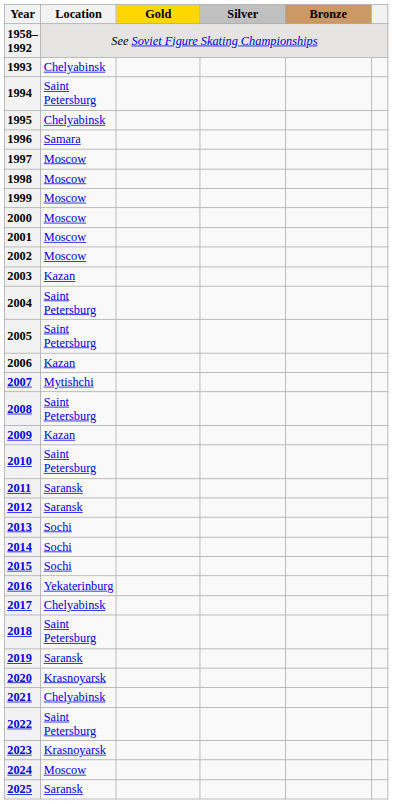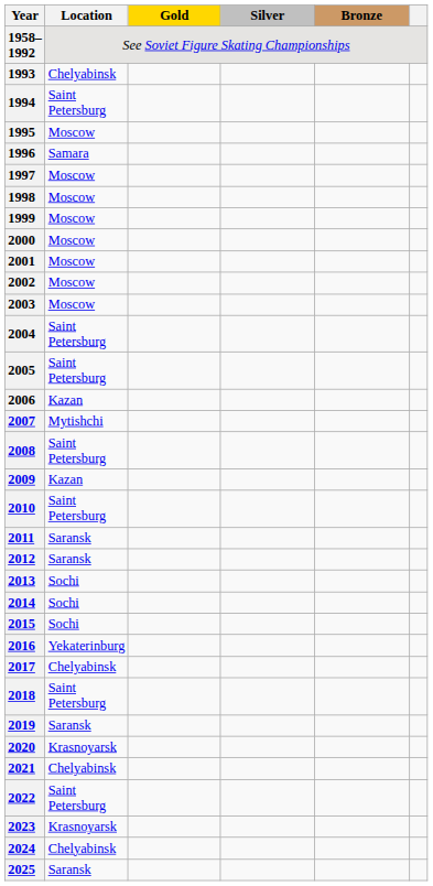 <table class="wikitable unsortable" style="text-align:left; width:80%">
 <tr>
 <th scope="col" style="text-align:center; width:5%">Year</th>
 <th scope="col" style="text-align:center; width:15%">Location</th>
 <td scope="col" style="text-align:center; width:25%; background:gold"><strong>Gold</strong></td>
 <td scope="col" style="text-align:center; width:25%; background:silver"><strong>Silver</strong></td>
 <td scope="col" style="text-align:center; width:25%; background:#c96"><strong>Bronze</strong></td>
 <th scope="col" style="text-align:center; width:5%"></th>
 </tr>
 <tr>
 <th scope="row" style="text-align:left">1958–1992</th>
 <td colspan="5" align="center" bgcolor="e5e4e2"><em>See <a href='#'>Soviet Figure Skating Championships</a></em></td>
 </tr>
 <tr>
 <th scope="row" style="text-align:left">1993</th>
 <td><a href='#'>Chelyabinsk</a></td>
 <td></td>
 <td></td>
 <td></td>
 <td></td>
 </tr>
 <tr>
 <th scope="row" style="text-align:left">1994</th>
 <td><a href='#'>Saint Petersburg</a></td>
 <td></td>
 <td></td>
 <td></td>
 <td></td>
 </tr>
 <tr>
 <th scope="row" style="text-align:left">1995</th>
-<td><a href='#'>Chelyabinsk</a></td>
+<td><a href='#'>Moscow</a></td>
 <td></td>
 <td></td>
 <td></td>
 <td></td>
 </tr>
 <tr>
 <th scope="row" style="text-align:left">1996</th>
 <td><a href='#'>Samara</a></td>
 <td></td>
 <td></td>
 <td></td>
 <td></td>
 </tr>
 <tr>
 <th scope="row" style="text-align:left">1997</th>
 <td><a href='#'>Moscow</a></td>
 <td></td>
 <td></td>
 <td></td>
 <td></td>
 </tr>
 <tr>
 <th scope="row" style="text-align:left">1998</th>
 <td><a href='#'>Moscow</a></td>
 <td></td>
 <td></td>
 <td></td>
 <td></td>
 </tr>
 <tr>
 <th scope="row" style="text-align:left">1999</th>
 <td><a href='#'>Moscow</a></td>
 <td></td>
 <td></td>
 <td></td>
 <td></td>
 </tr>
 <tr>
 <th scope="row" style="text-align:left">2000</th>
 <td><a href='#'>Moscow</a></td>
 <td></td>
 <td></td>
 <td></td>
 <td></td>
 </tr>
 <tr>
 <th scope="row" style="text-align:left">2001</th>
 <td><a href='#'>Moscow</a></td>
 <td></td>
 <td></td>
 <td></td>
 <td></td>
 </tr>
 <tr>
 <th scope="row" style="text-align:left">2002</th>
 <td><a href='#'>Moscow</a></td>
 <td></td>
 <td></td>
 <td></td>
 <td></td>
 </tr>
 <tr>
 <th scope="row" style="text-align:left">2003</th>
-<td><a href='#'>Kazan</a></td>
+<td><a href='#'>Moscow</a></td>
 <td></td>
 <td></td>
 <td></td>
 <td></td>
 </tr>
 <tr>
 <th scope="row" style="text-align:left">2004</th>
 <td><a href='#'>Saint Petersburg</a></td>
 <td></td>
 <td></td>
 <td></td>
 <td></td>
 </tr>
 <tr>
 <th scope="row" style="text-align:left">2005</th>
 <td><a href='#'>Saint Petersburg</a></td>
 <td></td>
 <td></td>
 <td></td>
 <td></td>
 </tr>
 <tr>
 <th scope="row" style="text-align:left">2006</th>
 <td><a href='#'>Kazan</a></td>
 <td></td>
 <td></td>
 <td></td>
 <td></td>
 </tr>
 <tr>
 <th scope="row" style="text-align:left"><a href='#'>2007</a></th>
 <td><a href='#'>Mytishchi</a></td>
 <td></td>
 <td></td>
 <td></td>
 <td></td>
 </tr>
 <tr>
 <th scope="row" style="text-align:left"><a href='#'>2008</a></th>
 <td><a href='#'>Saint Petersburg</a></td>
 <td></td>
 <td></td>
 <td></td>
 <td></td>
 </tr>
 <tr>
 <th scope="row" style="text-align:left"><a href='#'>2009</a></th>
 <td><a href='#'>Kazan</a></td>
 <td></td>
 <td></td>
 <td></td>
 <td></td>
 </tr>
 <tr>
 <th scope="row" style="text-align:left"><a href='#'>2010</a></th>
 <td><a href='#'>Saint Petersburg</a></td>
 <td></td>
 <td></td>
 <td></td>
 <td></td>
 </tr>
 <tr>
 <th scope="row" style="text-align:left"><a href='#'>2011</a></th>
 <td><a href='#'>Saransk</a></td>
 <td></td>
 <td></td>
 <td></td>
 <td></td>
 </tr>
 <tr>
 <th scope="row" style="text-align:left"><a href='#'>2012</a></th>
 <td><a href='#'>Saransk</a></td>
 <td></td>
 <td></td>
 <td></td>
 <td></td>
 </tr>
 <tr>
 <th scope="row" style="text-align:left"><a href='#'>2013</a></th>
 <td><a href='#'>Sochi</a></td>
 <td></td>
 <td></td>
 <td></td>
 <td></td>
 </tr>
 <tr>
 <th scope="row" style="text-align:left"><a href='#'>2014</a></th>
 <td><a href='#'>Sochi</a></td>
 <td></td>
 <td></td>
 <td></td>
 <td></td>
 </tr>
 <tr>
 <th scope="row" style="text-align:left"><a href='#'>2015</a></th>
 <td><a href='#'>Sochi</a></td>
 <td></td>
 <td></td>
 <td></td>
 <td></td>
 </tr>
 <tr>
 <th scope="row" style="text-align:left"><a href='#'>2016</a></th>
 <td><a href='#'>Yekaterinburg</a></td>
 <td></td>
 <td></td>
 <td></td>
 <td></td>
 </tr>
 <tr>
 <th scope="row" style="text-align:left"><a href='#'>2017</a></th>
 <td><a href='#'>Chelyabinsk</a></td>
 <td></td>
 <td></td>
 <td></td>
 <td></td>
 </tr>
 <tr>
 <th scope="row" style="text-align:left"><a href='#'>2018</a></th>
 <td><a href='#'>Saint Petersburg</a></td>
 <td></td>
 <td></td>
 <td></td>
 <td></td>
 </tr>
 <tr>
 <th scope="row" style="text-align:left"><a href='#'>2019</a></th>
 <td><a href='#'>Saransk</a></td>
 <td></td>
 <td></td>
 <td></td>
 <td></td>
 </tr>
 <tr>
 <th scope="row" style="text-align:left"><a href='#'>2020</a></th>
 <td><a href='#'>Krasnoyarsk</a></td>
 <td></td>
 <td></td>
 <td></td>
 <td></td>
 </tr>
 <tr>
 <th scope="row" style="text-align:left"><a href='#'>2021</a></th>
 <td><a href='#'>Chelyabinsk</a></td>
 <td></td>
 <td></td>
 <td></td>
 <td></td>
 </tr>
 <tr>
 <th scope="row" style="text-align:left"><a href='#'>2022</a></th>
 <td><a href='#'>Saint Petersburg</a></td>
 <td></td>
 <td></td>
 <td></td>
 <td></td>
 </tr>
 <tr>
 <th scope="row" style="text-align:left"><a href='#'>2023</a></th>
 <td><a href='#'>Krasnoyarsk</a></td>
 <td></td>
 <td></td>
 <td></td>
 <td></td>
 </tr>
 <tr>
 <th scope="row" style="text-align:left"><a href='#'>2024</a></th>
-<td><a href='#'>Moscow</a></td>
+<td><a href='#'>Chelyabinsk</a></td>
 <td></td>
 <td></td>
 <td></td>
 <td></td>
 </tr>
 <tr>
 <th scope="row" style="text-align:left"><a href='#'>2025</a></th>
 <td><a href='#'>Saransk</a></td>
 <td></td>
 <td></td>
 <td></td>
 <td></td>
 </tr>
 </table>
